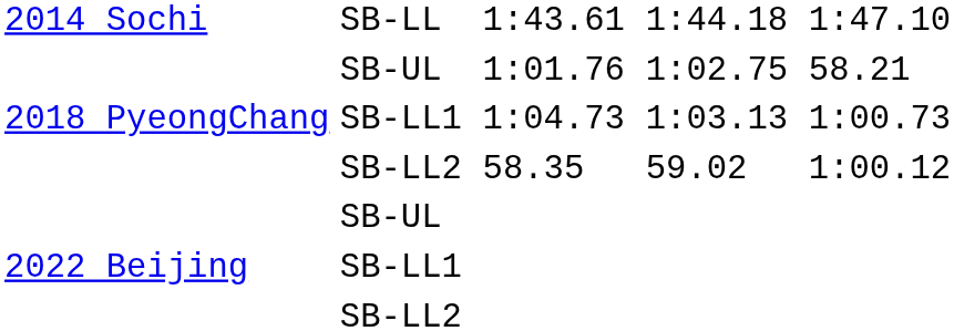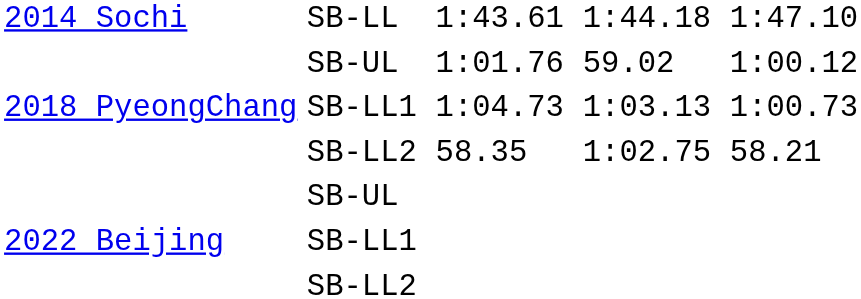 <table>
 <tr>
 <td><a href='#'>2014 Sochi</a><br></td>
 <td>SB-LL</td>
 <td></td>
 <td>1:43.61</td>
 <td></td>
 <td>1:44.18</td>
 <td></td>
 <td>1:47.10</td>
 </tr>
 <tr>
 <td rowspan="3"><a href='#'>2018 PyeongChang</a><br></td>
 <td>SB-UL</td>
 <td></td>
 <td>1:01.76</td>
 <td></td>
-<td>1:02.75</td>
+<td>59.02</td>
 <td></td>
-<td>58.21</td>
+<td>1:00.12</td>
 </tr>
 <tr>
 <td>SB-LL1</td>
 <td></td>
 <td>1:04.73</td>
 <td></td>
 <td>1:03.13</td>
 <td></td>
 <td>1:00.73</td>
 </tr>
 <tr>
 <td>SB-LL2</td>
 <td></td>
 <td>58.35</td>
 <td></td>
-<td>59.02</td>
+<td>1:02.75</td>
 <td></td>
-<td>1:00.12</td>
+<td>58.21</td>
 </tr>
 <tr>
 <td rowspan="3"><a href='#'>2022 Beijing</a><br></td>
 <td>SB-UL</td>
 <td></td>
 <td></td>
 <td></td>
 <td></td>
 <td></td>
 <td></td>
 </tr>
 <tr>
 <td>SB-LL1</td>
 <td></td>
 <td></td>
 <td></td>
 <td></td>
 <td></td>
 <td></td>
 </tr>
 <tr>
 <td>SB-LL2</td>
 <td></td>
 <td></td>
 <td></td>
 <td></td>
 <td></td>
 <td></td>
 </tr>
 </table>
